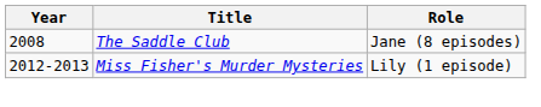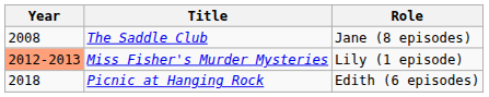 <table class="wikitable sortable">
 <tr>
 <th>Year</th>
 <th>Title</th>
 <th>Role</th>
 </tr>
 <tr>
 <td>2008</td>
 <td><em><a href='#'>The Saddle Club</a></em></td>
 <td>Jane (8 episodes) </td>
 </tr>
 <tr>
-<td>2012-2013</td>
+<td style="background: lightsalmon;">2012-2013</td>
 <td><em><a href='#'>Miss Fisher's Murder Mysteries</a></em></td>
 <td>Lily (1 episode)</td>
 </tr>
+<tr>
+<td>2018</td>
+<td><em><a href='#'>Picnic at Hanging Rock</a></em></td>
+<td>Edith  (6 episodes) </td>
+</tr>
 </table>
